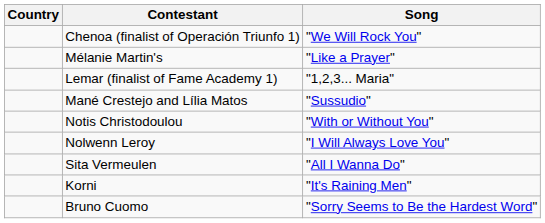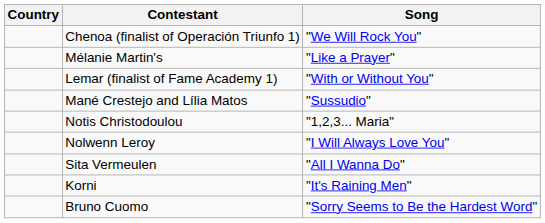 <table class="wikitable">
 <tr>
 <th>Country</th>
 <th>Contestant</th>
 <th>Song</th>
 </tr>
 <tr>
 <td></td>
 <td>Chenoa (finalist of Operación Triunfo 1)</td>
 <td>"<a href='#'>We Will Rock You</a>"</td>
 </tr>
 <tr>
 <td></td>
 <td>Mélanie Martin's</td>
 <td>"<a href='#'>Like a Prayer</a>"</td>
 </tr>
 <tr>
 <td></td>
 <td>Lemar (finalist of Fame Academy 1)</td>
-<td>"1,2,3... Maria"</td>
+<td>"<a href='#'>With or Without You</a>"</td>
 </tr>
 <tr>
 <td></td>
 <td>Mané Crestejo and Lília Matos</td>
 <td>"<a href='#'>Sussudio</a>"</td>
 </tr>
 <tr>
 <td></td>
 <td>Notis Christodoulou</td>
-<td>"<a href='#'>With or Without You</a>"</td>
+<td>"1,2,3... Maria"</td>
 </tr>
 <tr>
 <td></td>
 <td>Nolwenn Leroy</td>
 <td>"<a href='#'>I Will Always Love You</a>"</td>
 </tr>
 <tr>
 <td></td>
 <td>Sita Vermeulen</td>
 <td>"<a href='#'>All I Wanna Do</a>"</td>
 </tr>
 <tr>
 <td></td>
 <td>Korni</td>
 <td>"<a href='#'>It's Raining Men</a>"</td>
 </tr>
 <tr>
 <td></td>
 <td>Bruno Cuomo</td>
 <td>"<a href='#'>Sorry Seems to Be the Hardest Word</a>"</td>
 </tr>
 </table>
